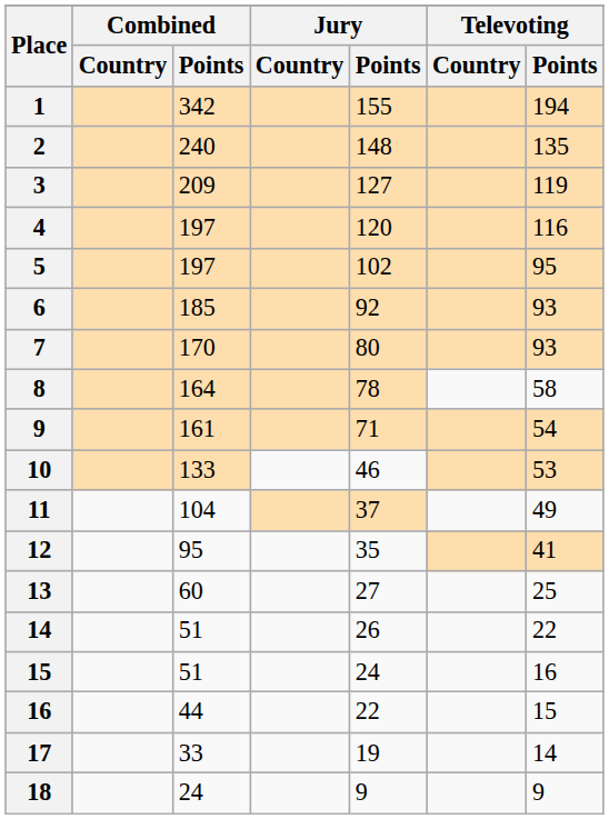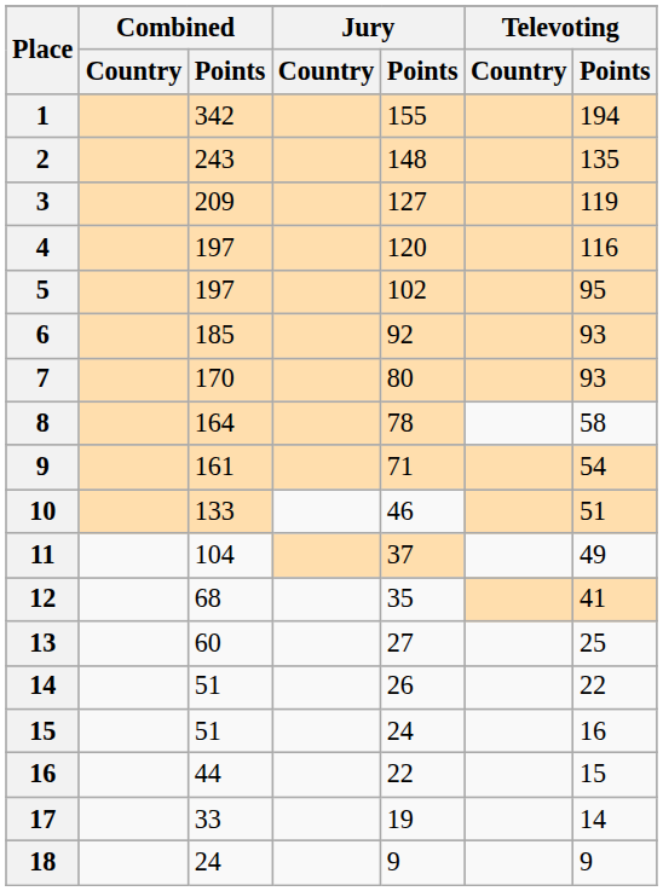 <table class="wikitable collapsible plainrowheaders" style="float:right; margin:10px; font-size:85%;">
 <tr>
 </tr>
 <tr>
 <th scope="col" rowspan="2">Place</th>
 <th scope="col" colspan="2">Combined</th>
 <th scope="col" colspan="2">Jury</th>
 <th scope="col" colspan="2">Televoting</th>
 </tr>
 <tr>
 <th scope="col">Country</th>
 <th scope="col">Points</th>
 <th scope="col">Country</th>
 <th scope="col">Points</th>
 <th scope="col">Country</th>
 <th scope="col">Points</th>
 </tr>
 <tr>
 <th scope="row" style="text-align:center">1</th>
 <td bgcolor="navajowhite"></td>
 <td bgcolor="navajowhite">342</td>
 <td bgcolor="navajowhite"></td>
 <td bgcolor="navajowhite">155</td>
 <td bgcolor="navajowhite"></td>
 <td bgcolor="navajowhite">194</td>
 </tr>
 <tr>
 <th scope="row" style="text-align:center">2</th>
 <td bgcolor="navajowhite"></td>
-<td bgcolor="navajowhite">240</td>
+<td bgcolor="navajowhite">243</td>
 <td bgcolor="navajowhite"></td>
 <td bgcolor="navajowhite">148</td>
 <td bgcolor="navajowhite"></td>
 <td bgcolor="navajowhite">135</td>
 </tr>
 <tr>
 <th scope="row" style="text-align:center">3</th>
 <td bgcolor="navajowhite"></td>
 <td bgcolor="navajowhite">209</td>
 <td bgcolor="navajowhite"></td>
 <td bgcolor="navajowhite">127</td>
 <td bgcolor="navajowhite"></td>
 <td bgcolor="navajowhite">119</td>
 </tr>
 <tr>
 <th scope="row" style="text-align:center">4</th>
 <td bgcolor="navajowhite"></td>
 <td bgcolor="navajowhite">197</td>
 <td bgcolor="navajowhite"></td>
 <td bgcolor="navajowhite">120</td>
 <td bgcolor="navajowhite"></td>
 <td bgcolor="navajowhite">116</td>
 </tr>
 <tr>
 <th scope="row" style="text-align:center">5</th>
 <td bgcolor="navajowhite"></td>
 <td bgcolor="navajowhite">197</td>
 <td bgcolor="navajowhite"></td>
 <td bgcolor="navajowhite">102</td>
 <td bgcolor="navajowhite"></td>
 <td bgcolor="navajowhite">95</td>
 </tr>
 <tr>
 <th scope="row" style="text-align:center">6</th>
 <td bgcolor="navajowhite"></td>
 <td bgcolor="navajowhite">185</td>
 <td bgcolor="navajowhite"></td>
 <td bgcolor="navajowhite">92</td>
 <td bgcolor="navajowhite"></td>
 <td bgcolor="navajowhite">93</td>
 </tr>
 <tr>
 <th scope="row" style="text-align:center">7</th>
 <td bgcolor="navajowhite"></td>
 <td bgcolor="navajowhite">170</td>
 <td bgcolor="navajowhite"></td>
 <td bgcolor="navajowhite">80</td>
 <td bgcolor="navajowhite"></td>
 <td bgcolor="navajowhite">93</td>
 </tr>
 <tr>
 <th scope="row" style="text-align:center">8</th>
 <td bgcolor="navajowhite"></td>
 <td bgcolor="navajowhite">164</td>
 <td bgcolor="navajowhite"></td>
 <td bgcolor="navajowhite">78</td>
 <td></td>
 <td>58</td>
 </tr>
 <tr>
 <th scope="row" style="text-align:center">9</th>
 <td bgcolor="navajowhite"></td>
 <td bgcolor="navajowhite">161</td>
 <td bgcolor="navajowhite"></td>
 <td bgcolor="navajowhite">71</td>
 <td bgcolor="navajowhite"></td>
 <td bgcolor="navajowhite">54</td>
 </tr>
 <tr>
 <th scope="row" style="text-align:center">10</th>
 <td bgcolor="navajowhite"></td>
 <td bgcolor="navajowhite">133</td>
 <td></td>
 <td>46</td>
 <td bgcolor="navajowhite"></td>
-<td bgcolor="navajowhite">53</td>
+<td bgcolor="navajowhite">51</td>
 </tr>
 <tr>
 <th scope="row" style="text-align:center">11</th>
 <td></td>
 <td>104</td>
 <td bgcolor="navajowhite"></td>
 <td bgcolor="navajowhite">37</td>
 <td></td>
 <td>49</td>
 </tr>
 <tr>
 <th scope="row" style="text-align:center">12</th>
 <td></td>
-<td>95</td>
+<td>68</td>
 <td></td>
 <td>35</td>
 <td bgcolor="navajowhite"></td>
 <td bgcolor="navajowhite">41</td>
 </tr>
 <tr>
 <th scope="row" style="text-align:center">13</th>
 <td></td>
 <td>60</td>
 <td></td>
 <td>27</td>
 <td></td>
 <td>25</td>
 </tr>
 <tr>
 <th scope="row" style="text-align:center">14</th>
 <td></td>
 <td>51</td>
 <td></td>
 <td>26</td>
 <td></td>
 <td>22</td>
 </tr>
 <tr>
 <th scope="row" style="text-align:center">15</th>
 <td></td>
 <td>51</td>
 <td></td>
 <td>24</td>
 <td></td>
 <td>16</td>
 </tr>
 <tr>
 <th scope="row" style="text-align:center">16</th>
 <td></td>
 <td>44</td>
 <td></td>
 <td>22</td>
 <td></td>
 <td>15</td>
 </tr>
 <tr>
 <th scope="row" style="text-align:center">17</th>
 <td></td>
 <td>33</td>
 <td></td>
 <td>19</td>
 <td></td>
 <td>14</td>
 </tr>
 <tr>
 <th scope="row" style="text-align:center">18</th>
 <td></td>
 <td>24</td>
 <td></td>
 <td>9</td>
 <td></td>
 <td>9</td>
 </tr>
 </table>
